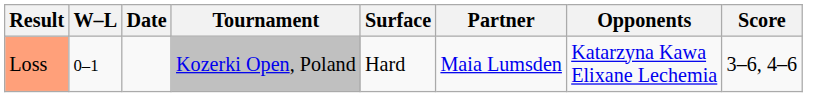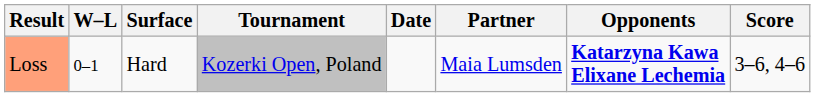 <table class="sortable wikitable">
 <tr>
 <th>Result</th>
 <th class="unsortable">W–L</th>
+<th>Surface</th>
+<th>Tournament</th>
 <th>Date</th>
-<th>Tournament</th>
-<th>Surface</th>
 <th>Partner</th>
 <th>Opponents</th>
 <th class="unsortable">Score</th>
 </tr>
 <tr>
 <td style="background:#ffa07a;">Loss</td>
 <td><small>0–1</small></td>
+<td>Hard</td>
+<td bgcolor=silver><a href='#'>Kozerki Open</a>, Poland</td>
 <td><a href='#'></a></td>
-<td bgcolor=silver><a href='#'>Kozerki Open</a>, Poland</td>
-<td>Hard</td>
 <td> <a href='#'>Maia Lumsden</a></td>
-<td> <a href='#'>Katarzyna Kawa</a> <br>  <a href='#'>Elixane Lechemia</a></td>
+<td><strong> <a href='#'>Katarzyna Kawa</a> <br>  <a href='#'>Elixane Lechemia</a></strong></td>
 <td>3–6, 4–6</td>
 </tr>
 </table>
